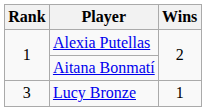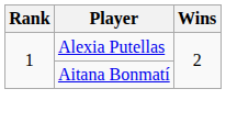 <table class="wikitable">
 <tr>
 <th>Rank</th>
 <th>Player</th>
 <th>Wins</th>
 </tr>
 <tr>
 <td rowspan="2" align="center">1</td>
 <td> <a href='#'>Alexia Putellas</a></td>
 <td rowspan="2" align="center">2</td>
 </tr>
 <tr>
 <td> <a href='#'>Aitana Bonmatí</a></td>
 </tr>
-<tr>
-<td align="center">3</td>
-<td> <a href='#'>Lucy Bronze</a></td>
-<td align="center">1</td>
-</tr>
 </table>
